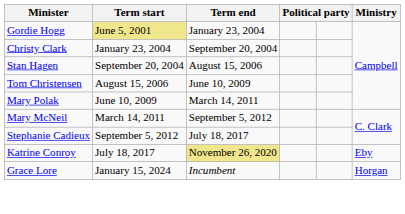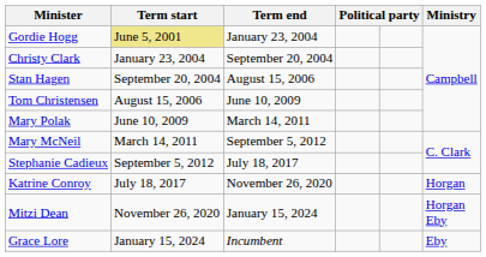 <table class="wikitable">
 <tr>
 <th>Minister</th>
 <th>Term start</th>
 <th>Term end</th>
 <th colspan="2">Political party</th>
 <th>Ministry</th>
 </tr>
 <tr>
 <td><a href='#'>Gordie Hogg</a></td>
 <td style="background: khaki;">June 5, 2001</td>
 <td>January 23, 2004</td>
 <td></td>
 <td></td>
 <td rowspan="5"><a href='#'>Campbell</a></td>
 </tr>
 <tr>
 <td><a href='#'>Christy Clark</a></td>
 <td>January 23, 2004</td>
 <td>September 20, 2004</td>
 <td></td>
 <td></td>
 </tr>
 <tr>
 <td><a href='#'>Stan Hagen</a></td>
 <td>September 20, 2004</td>
 <td>August 15, 2006</td>
 <td></td>
 <td></td>
 </tr>
 <tr>
 <td><a href='#'>Tom Christensen</a></td>
 <td>August 15, 2006</td>
 <td>June 10, 2009</td>
 <td></td>
 <td></td>
 </tr>
 <tr>
 <td><a href='#'>Mary Polak</a></td>
 <td>June 10, 2009</td>
 <td>March 14, 2011</td>
 <td></td>
 <td></td>
 </tr>
 <tr>
 <td><a href='#'>Mary McNeil</a></td>
 <td>March 14, 2011</td>
 <td>September 5, 2012</td>
 <td></td>
 <td></td>
 <td rowspan="2"><a href='#'>C. Clark</a></td>
 </tr>
 <tr>
 <td><a href='#'>Stephanie Cadieux</a></td>
 <td>September 5, 2012</td>
 <td>July 18, 2017</td>
 <td></td>
 <td></td>
 </tr>
 <tr>
 <td><a href='#'>Katrine Conroy</a></td>
 <td>July 18, 2017</td>
-<td style="background: khaki;">November 26, 2020</td>
+<td>November 26, 2020</td>
 <td></td>
 <td></td>
-<td><a href='#'>Eby</a></td>
+<td><a href='#'>Horgan</a></td>
+</tr>
+<tr>
+<td><a href='#'>Mitzi Dean</a></td>
+<td>November 26, 2020</td>
+<td>January 15, 2024</td>
+<td></td>
+<td></td>
+<td><a href='#'>Horgan</a><br><a href='#'>Eby</a></td>
 </tr>
 <tr>
 <td><a href='#'>Grace Lore</a></td>
 <td>January 15, 2024</td>
 <td><em>Incumbent</em></td>
 <td></td>
 <td></td>
-<td><a href='#'>Horgan</a></td>
+<td><a href='#'>Eby</a></td>
 </tr>
 </table>
